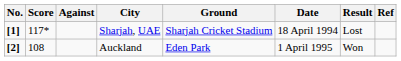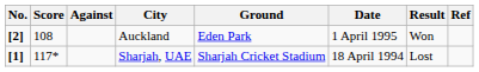 <table class="wikitable">
 <tr>
 <th>No.</th>
 <th>Score</th>
 <th>Against</th>
 <th>City</th>
 <th>Ground</th>
 <th>Date</th>
 <th>Result</th>
 <th>Ref</th>
 </tr>
 <tr>
+<td><strong>[2]</strong></td>
+<td>108</td>
+<td></td>
+<td>Auckland</td>
+<td><a href='#'>Eden Park</a></td>
+<td>1 April 1995</td>
+<td>Won</td>
+<td></td>
+</tr>
+<tr>
 <td><strong>[1]</strong></td>
 <td>117*</td>
 <td></td>
 <td><a href='#'>Sharjah</a>, <a href='#'>UAE</a></td>
 <td><a href='#'>Sharjah Cricket Stadium</a></td>
 <td>18 April 1994</td>
 <td>Lost</td>
 <td></td>
 </tr>
-<tr>
-<td><strong>[2]</strong></td>
-<td>108</td>
-<td></td>
-<td>Auckland</td>
-<td><a href='#'>Eden Park</a></td>
-<td>1 April 1995</td>
-<td>Won</td>
-<td></td>
-</tr>
 </table>
